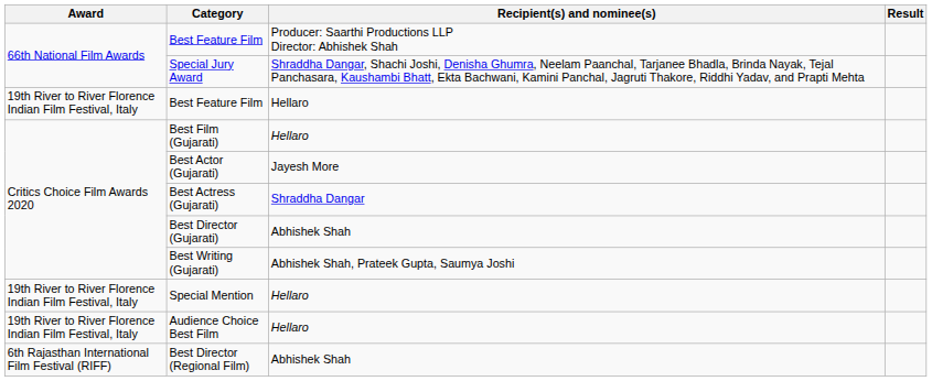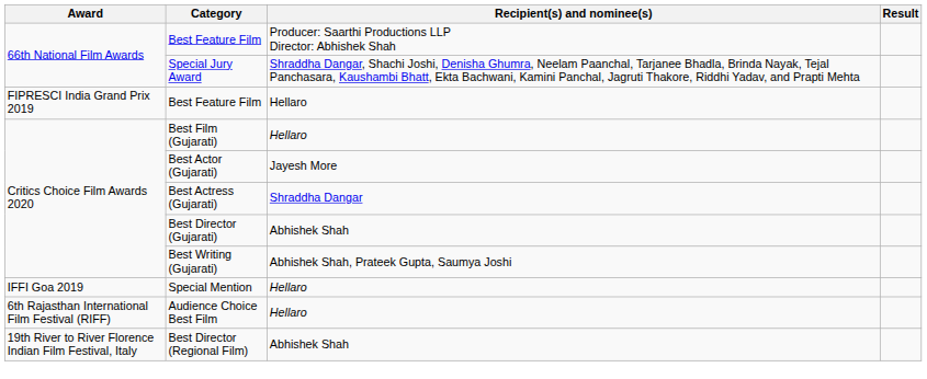 <table class="wikitable sortable">
 <tr>
 <th>Award</th>
 <th>Category</th>
 <th>Recipient(s) and nominee(s)</th>
 <th scope="col" class="unsortable">Result</th>
 </tr>
 <tr>
 <td rowspan = 2><a href='#'>66th National Film Awards</a></td>
 <td><a href='#'>Best Feature Film</a></td>
 <td>Producer: Saarthi Productions LLP<br>Director: Abhishek Shah</td>
 <td></td>
 </tr>
 <tr>
 <td><a href='#'>Special Jury Award</a></td>
 <td><a href='#'>Shraddha Dangar</a>, Shachi Joshi, <a href='#'>Denisha Ghumra</a>, Neelam Paanchal, Tarjanee Bhadla, Brinda Nayak, Tejal Panchasara, <a href='#'>Kaushambi Bhatt</a>, Ekta Bachwani, Kamini Panchal, Jagruti Thakore, Riddhi Yadav, and Prapti Mehta</td>
 <td></td>
 </tr>
 <tr>
-<td>19th River to River Florence<br>Indian Film Festival, Italy</td>
+<td>FIPRESCI India Grand Prix 2019</td>
 <td>Best Feature Film</td>
 <td>Hellaro</td>
 <td></td>
 </tr>
 <tr>
 <td rowspan = 5>Critics Choice Film Awards 2020</td>
 <td>Best Film (Gujarati)</td>
 <td><em>Hellaro</em></td>
 <td></td>
 </tr>
 <tr>
 <td>Best Actor (Gujarati)</td>
 <td>Jayesh More</td>
 <td></td>
 </tr>
 <tr>
 <td>Best Actress (Gujarati)</td>
 <td><a href='#'>Shraddha Dangar</a></td>
 <td></td>
 </tr>
 <tr>
 <td>Best Director (Gujarati)</td>
 <td>Abhishek Shah</td>
 <td></td>
 </tr>
 <tr>
 <td>Best Writing (Gujarati)</td>
 <td>Abhishek Shah, Prateek Gupta, Saumya Joshi</td>
 <td></td>
 </tr>
 <tr>
-<td>19th River to River Florence<br>Indian Film Festival, Italy</td>
+<td>IFFI Goa 2019</td>
 <td>Special Mention</td>
 <td><em>Hellaro</em></td>
 <td></td>
 </tr>
 <tr>
-<td>19th River to River Florence<br>Indian Film Festival, Italy</td>
+<td>6th Rajasthan International Film Festival (RIFF)</td>
 <td>Audience Choice Best Film</td>
 <td><em>Hellaro</em></td>
 <td></td>
 </tr>
 <tr>
-<td>6th Rajasthan International Film Festival (RIFF)</td>
+<td>19th River to River Florence<br>Indian Film Festival, Italy</td>
 <td>Best Director<br>(Regional Film)</td>
 <td>Abhishek Shah</td>
 <td></td>
 </tr>
 </table>
